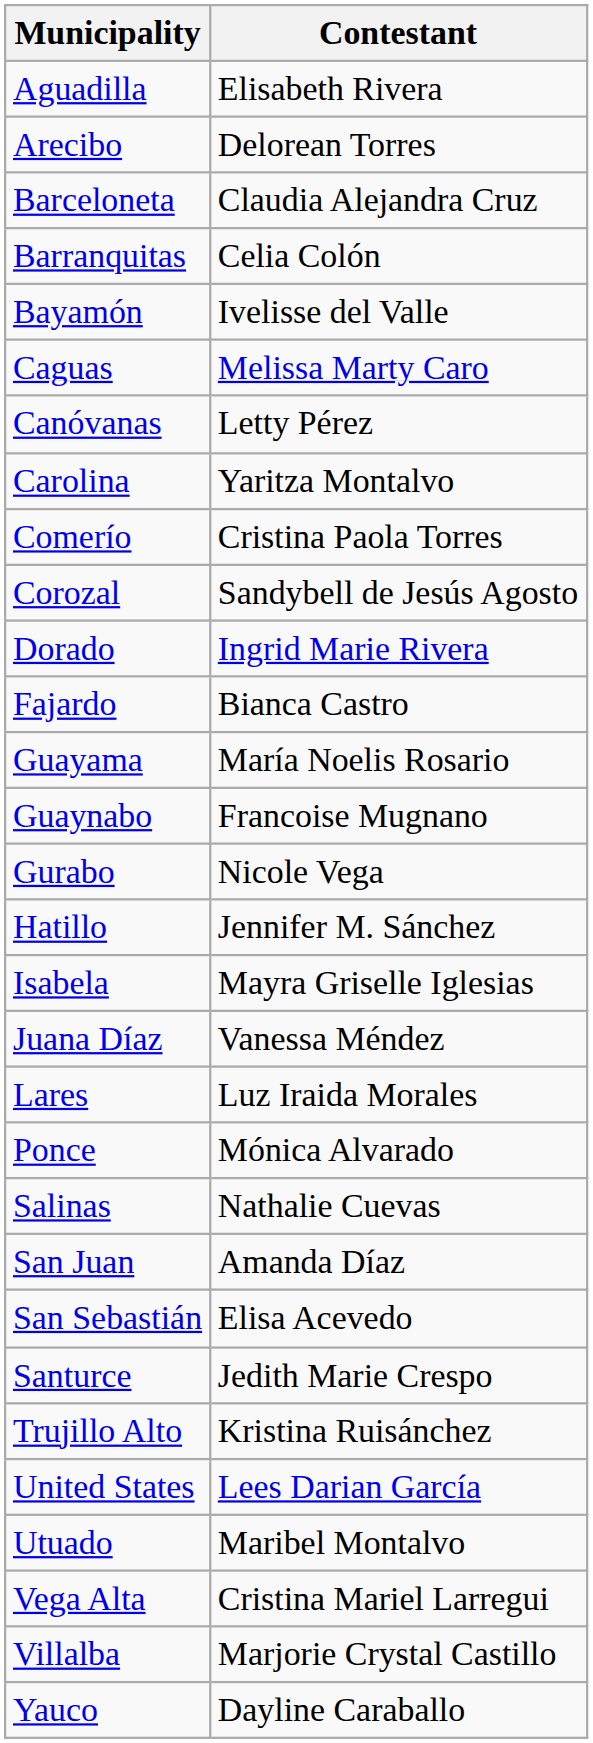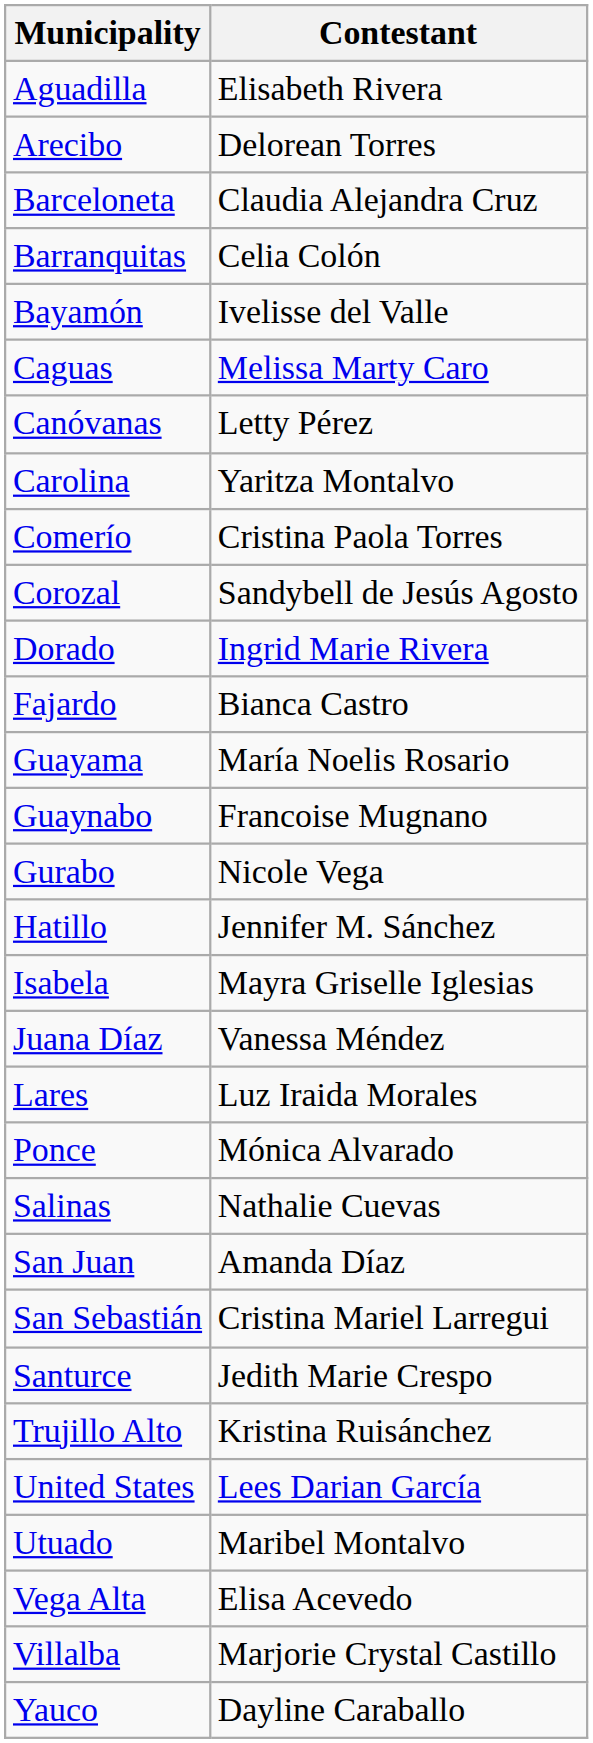 <table class="wikitable sortable" style="font-size: 95%;">
 <tr>
 <th>Municipality</th>
 <th>Contestant</th>
 </tr>
 <tr>
 <td><a href='#'>Aguadilla</a></td>
 <td>Elisabeth Rivera</td>
 </tr>
 <tr>
 <td><a href='#'>Arecibo</a></td>
 <td>Delorean Torres</td>
 </tr>
 <tr>
 <td><a href='#'>Barceloneta</a></td>
 <td>Claudia Alejandra Cruz</td>
 </tr>
 <tr>
 <td><a href='#'>Barranquitas</a></td>
 <td>Celia Colón</td>
 </tr>
 <tr>
 <td><a href='#'>Bayamón</a></td>
 <td>Ivelisse del Valle</td>
 </tr>
 <tr>
 <td><a href='#'>Caguas</a></td>
 <td><a href='#'>Melissa Marty Caro</a></td>
 </tr>
 <tr>
 <td><a href='#'>Canóvanas</a></td>
 <td>Letty Pérez</td>
 </tr>
 <tr>
 <td><a href='#'>Carolina</a></td>
 <td>Yaritza Montalvo</td>
 </tr>
 <tr>
 <td><a href='#'>Comerío</a></td>
 <td>Cristina Paola Torres</td>
 </tr>
 <tr>
 <td><a href='#'>Corozal</a></td>
 <td>Sandybell de Jesús Agosto</td>
 </tr>
 <tr>
 <td><a href='#'>Dorado</a></td>
 <td><a href='#'>Ingrid Marie Rivera</a></td>
 </tr>
 <tr>
 <td><a href='#'>Fajardo</a></td>
 <td>Bianca Castro</td>
 </tr>
 <tr>
 <td><a href='#'>Guayama</a></td>
 <td>María Noelis Rosario</td>
 </tr>
 <tr>
 <td><a href='#'>Guaynabo</a></td>
 <td>Francoise Mugnano</td>
 </tr>
 <tr>
 <td><a href='#'>Gurabo</a></td>
 <td>Nicole Vega</td>
 </tr>
 <tr>
 <td><a href='#'>Hatillo</a></td>
 <td>Jennifer M. Sánchez</td>
 </tr>
 <tr>
 <td><a href='#'>Isabela</a></td>
 <td>Mayra Griselle Iglesias</td>
 </tr>
 <tr>
 <td><a href='#'>Juana Díaz</a></td>
 <td>Vanessa Méndez</td>
 </tr>
 <tr>
 <td><a href='#'>Lares</a></td>
 <td>Luz Iraida Morales</td>
 </tr>
 <tr>
 <td><a href='#'>Ponce</a></td>
 <td>Mónica Alvarado</td>
 </tr>
 <tr>
 <td><a href='#'>Salinas</a></td>
 <td>Nathalie Cuevas</td>
 </tr>
 <tr>
 <td><a href='#'>San Juan</a></td>
 <td>Amanda Díaz</td>
 </tr>
 <tr>
 <td><a href='#'>San Sebastián</a></td>
-<td>Elisa Acevedo</td>
+<td>Cristina Mariel Larregui</td>
 </tr>
 <tr>
 <td><a href='#'>Santurce</a></td>
 <td>Jedith Marie Crespo</td>
 </tr>
 <tr>
 <td><a href='#'>Trujillo Alto</a></td>
 <td>Kristina Ruisánchez</td>
 </tr>
 <tr>
 <td><a href='#'>United States</a></td>
 <td><a href='#'>Lees Darian García</a></td>
 </tr>
 <tr>
 <td><a href='#'>Utuado</a></td>
 <td>Maribel Montalvo</td>
 </tr>
 <tr>
 <td><a href='#'>Vega Alta</a></td>
-<td>Cristina Mariel Larregui</td>
+<td>Elisa Acevedo</td>
 </tr>
 <tr>
 <td><a href='#'>Villalba</a></td>
 <td>Marjorie Crystal Castillo</td>
 </tr>
 <tr>
 <td><a href='#'>Yauco</a></td>
 <td>Dayline Caraballo</td>
 </tr>
 </table>
